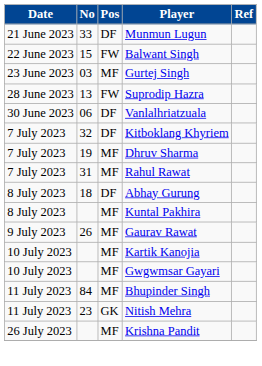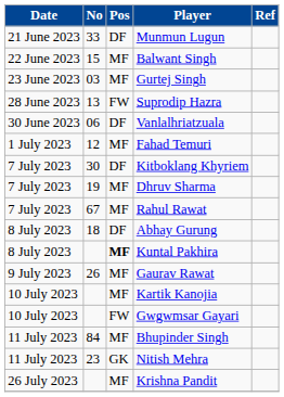 <table class="wikitable plainrowheaders sortable">
 <tr>
 <th style="background:#014593; color:white;">Date</th>
 <th style="background:#014593; color:white;">No</th>
 <th style="background:#014593; color:white;">Pos</th>
 <th style="background:#014593; color:white;">Player</th>
 <th style="background:#014593; color:white;">Ref</th>
 </tr>
 <tr>
 <td>21 June 2023</td>
 <td>33</td>
 <td>DF</td>
 <td> <a href='#'>Munmun Lugun</a></td>
 <td></td>
 </tr>
 <tr>
 <td>22 June 2023</td>
 <td>15</td>
-<td>FW</td>
+<td>MF</td>
 <td> <a href='#'>Balwant Singh</a></td>
 <td></td>
 </tr>
 <tr>
 <td>23 June 2023</td>
 <td>03</td>
 <td>MF</td>
 <td> <a href='#'>Gurtej Singh</a></td>
 <td></td>
 </tr>
 <tr>
 <td>28 June 2023</td>
 <td>13</td>
 <td>FW</td>
 <td> <a href='#'>Suprodip Hazra</a></td>
 <td></td>
 </tr>
 <tr>
 <td>30 June 2023</td>
 <td>06</td>
 <td>DF</td>
 <td> <a href='#'>Vanlalhriatzuala</a></td>
 <td></td>
 </tr>
 <tr>
+<td>1 July 2023</td>
+<td>12</td>
+<td>MF</td>
+<td> <a href='#'>Fahad Temuri</a></td>
+<td></td>
+</tr>
+<tr>
 <td>7 July 2023</td>
-<td>32</td>
+<td>30</td>
 <td>DF</td>
 <td> <a href='#'>Kitboklang Khyriem</a></td>
 <td></td>
 </tr>
 <tr>
 <td>7 July 2023</td>
 <td>19</td>
 <td>MF</td>
 <td> <a href='#'>Dhruv Sharma</a></td>
 <td></td>
 </tr>
 <tr>
 <td>7 July 2023</td>
-<td>31</td>
+<td>67</td>
 <td>MF</td>
 <td> <a href='#'>Rahul Rawat</a></td>
 <td></td>
 </tr>
 <tr>
 <td>8 July 2023</td>
 <td>18</td>
 <td>DF</td>
 <td> <a href='#'>Abhay Gurung</a></td>
 <td></td>
 </tr>
 <tr>
 <td>8 July 2023</td>
 <td></td>
-<td>MF</td>
+<td><strong>MF</strong></td>
 <td> <a href='#'>Kuntal Pakhira</a></td>
 <td></td>
 </tr>
 <tr>
 <td>9 July 2023</td>
 <td>26</td>
 <td>MF</td>
 <td> <a href='#'>Gaurav Rawat</a></td>
 <td></td>
 </tr>
 <tr>
 <td>10 July 2023</td>
 <td></td>
 <td>MF</td>
 <td> <a href='#'>Kartik Kanojia</a></td>
 <td></td>
 </tr>
 <tr>
 <td>10 July 2023</td>
 <td></td>
-<td>MF</td>
+<td>FW</td>
 <td> <a href='#'>Gwgwmsar Gayari</a></td>
 <td></td>
 </tr>
 <tr>
 <td>11 July 2023</td>
 <td>84</td>
 <td>MF</td>
 <td> <a href='#'>Bhupinder Singh</a></td>
 <td></td>
 </tr>
 <tr>
 <td>11 July 2023</td>
 <td>23</td>
 <td>GK</td>
 <td> <a href='#'>Nitish Mehra</a></td>
 <td></td>
 </tr>
 <tr>
 <td>26 July 2023</td>
 <td></td>
 <td>MF</td>
 <td> <a href='#'>Krishna Pandit</a></td>
 <td></td>
 </tr>
 <tr>
 </tr>
 </table>
